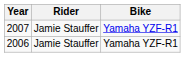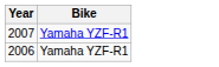 <table class="wikitable">
 <tr>
 <th>Year</th>
-<th>Rider</th>
 <th>Bike</th>
 </tr>
 <tr>
 <td>2007</td>
-<td> Jamie Stauffer</td>
 <td><a href='#'>Yamaha YZF-R1</a></td>
 </tr>
 <tr>
 <td>2006</td>
-<td> Jamie Stauffer</td>
 <td>Yamaha YZF-R1</td>
 </tr>
 </table>
